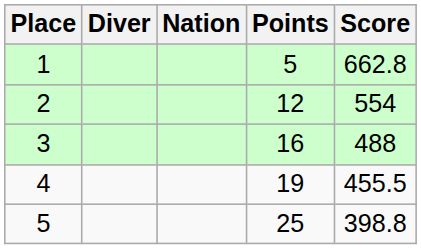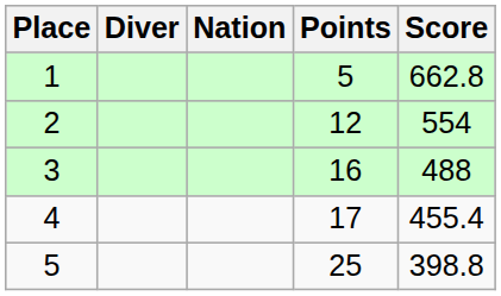 <table class="wikitable sortable" style="text-align:center">
 <tr>
 <th>Place</th>
 <th>Diver</th>
 <th>Nation</th>
 <th>Points</th>
 <th>Score</th>
 </tr>
 <tr style="background:#cfc;">
 <td>1</td>
 <td align=left></td>
 <td align=left></td>
 <td>5</td>
 <td>662.8</td>
 </tr>
 <tr style="background:#cfc;">
 <td>2</td>
 <td align=left></td>
 <td align=left></td>
 <td>12</td>
 <td>554</td>
 </tr>
 <tr style="background:#cfc;">
 <td>3</td>
 <td align=left></td>
 <td align=left></td>
 <td>16</td>
 <td>488</td>
 </tr>
 <tr>
 <td>4</td>
 <td align=left></td>
 <td align=left></td>
-<td>19</td>
-<td>455.5</td>
+<td>17</td>
+<td>455.4</td>
 </tr>
 <tr>
 <td>5</td>
 <td align=left></td>
 <td align=left></td>
 <td>25</td>
 <td>398.8</td>
 </tr>
 </table>
